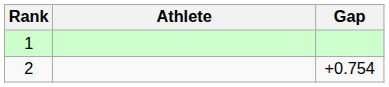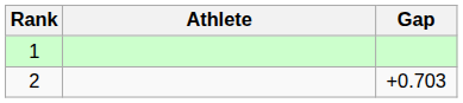 <table class=wikitable style="text-align:center">
 <tr>
 <th width=40>Rank</th>
 <th width=250>Athlete</th>
 <th width=60>Gap</th>
 </tr>
 <tr bgcolor="ccffcc">
 <td>1</td>
 <td align=left></td>
 <td></td>
 </tr>
 <tr>
 <td>2</td>
 <td align=left></td>
-<td>+0.754</td>
+<td>+0.703</td>
 </tr>
 </table>
